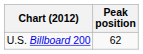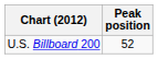 <table class="wikitable">
 <tr>
 <th>Chart (2012)</th>
 <th>Peak<br>position</th>
 </tr>
 <tr>
 <td>U.S. <a href='#'><em>Billboard</em> 200</a></td>
-<td align="center">62</td>
+<td align="center">52</td>
 </tr>
 </table>
